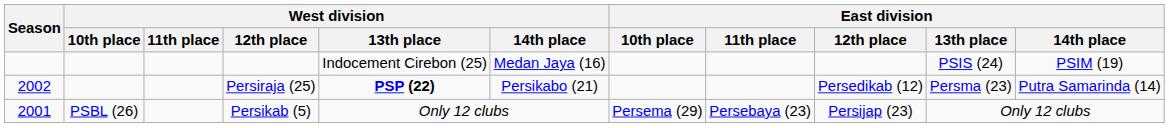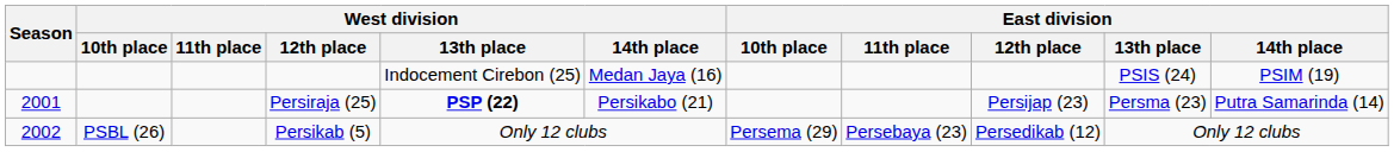 <table class="wikitable" style="text-align: center; white-space: nowrap;">
 <tr>
 <th rowspan="2">Season</th>
 <th colspan="5">West division</th>
 <th colspan="5">East division</th>
 </tr>
 <tr>
 <th class="nowrap">10th place</th>
 <th class="nowrap">11th place</th>
 <th>12th place</th>
 <th>13th place</th>
 <th>14th place</th>
 <th>10th place</th>
 <th>11th place</th>
 <th>12th place</th>
 <th>13th place</th>
 <th>14th place</th>
 </tr>
 <tr>
 <td></td>
 <td></td>
 <td></td>
 <td></td>
 <td style="white-space: nowrap;">Indocement Cirebon (25)</td>
 <td style="white-space: nowrap;"><a href='#'>Medan Jaya</a> (16)</td>
 <td></td>
 <td></td>
 <td></td>
 <td><a href='#'>PSIS</a> (24)</td>
 <td><a href='#'>PSIM</a> (19)</td>
 </tr>
 <tr>
-<td><a href='#'>2002</a></td>
+<td><a href='#'>2001</a></td>
 <td></td>
 <td></td>
 <td style="white-space: nowrap;"><a href='#'>Persiraja</a> (25)</td>
 <td><strong><a href='#'>PSP</a> (22)</strong></td>
 <td><a href='#'>Persikabo</a> (21)</td>
 <td></td>
 <td></td>
-<td style="white-space: nowrap;"><a href='#'>Persedikab</a> (12)</td>
+<td><a href='#'>Persijap</a> (23)</td>
 <td style="white-space: nowrap;"><a href='#'>Persma</a> (23)</td>
 <td style="white-space: nowrap;"><a href='#'>Putra Samarinda</a> (14)</td>
 </tr>
 <tr>
-<td><a href='#'>2001</a></td>
+<td><a href='#'>2002</a></td>
 <td><a href='#'>PSBL</a> (26)</td>
 <td></td>
 <td><a href='#'>Persikab</a> (5)</td>
 <td colspan="2" align="center"><em>Only 12 clubs</em></td>
 <td style="white-space: nowrap;"><a href='#'>Persema</a> (29)</td>
 <td style="white-space: nowrap;"><a href='#'>Persebaya</a> (23)</td>
-<td><a href='#'>Persijap</a> (23)</td>
+<td style="white-space: nowrap;"><a href='#'>Persedikab</a> (12)</td>
 <td colspan="2" align="center"><em>Only 12 clubs</em></td>
 </tr>
 </table>
